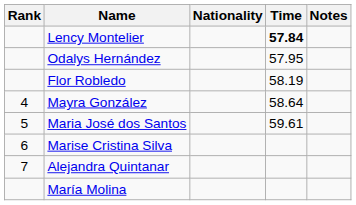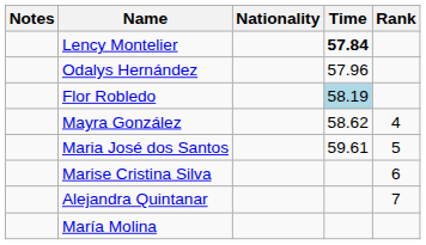 <table class="wikitable sortable" style="text-align:center;font-size:95%">
 <tr>
-<th>Rank</th>
+<th>Notes</th>
 <th>Name</th>
 <th>Nationality</th>
 <th>Time</th>
-<th>Notes</th>
+<th>Rank</th>
 </tr>
 <tr>
 <td></td>
 <td align=left><a href='#'>Lency Montelier</a></td>
 <td align=left></td>
 <td><strong>57.84</strong></td>
 <td></td>
 </tr>
 <tr>
 <td></td>
 <td align=left><a href='#'>Odalys Hernández</a></td>
 <td align=left></td>
-<td>57.95</td>
+<td>57.96</td>
 <td></td>
 </tr>
 <tr>
 <td></td>
 <td align=left><a href='#'>Flor Robledo</a></td>
 <td align=left></td>
-<td>58.19</td>
+<td style="background: lightblue;">58.19</td>
 <td></td>
 </tr>
 <tr>
-<td>4</td>
+<td></td>
 <td align=left><a href='#'>Mayra González</a></td>
 <td align=left></td>
-<td>58.64</td>
-<td></td>
+<td>58.62</td>
+<td>4</td>
 </tr>
 <tr>
-<td>5</td>
+<td></td>
 <td align=left><a href='#'>Maria José dos Santos</a></td>
 <td align=left></td>
 <td>59.61</td>
-<td></td>
+<td>5</td>
 </tr>
 <tr>
-<td>6</td>
+<td></td>
 <td align=left><a href='#'>Marise Cristina Silva</a></td>
 <td align=left></td>
 <td></td>
-<td></td>
+<td>6</td>
 </tr>
 <tr>
-<td>7</td>
+<td></td>
 <td align=left><a href='#'>Alejandra Quintanar</a></td>
 <td align=left></td>
 <td></td>
-<td></td>
+<td>7</td>
 </tr>
 <tr>
 <td></td>
 <td align=left><a href='#'>María Molina</a></td>
 <td align=left></td>
 <td></td>
 <td></td>
 </tr>
 </table>
